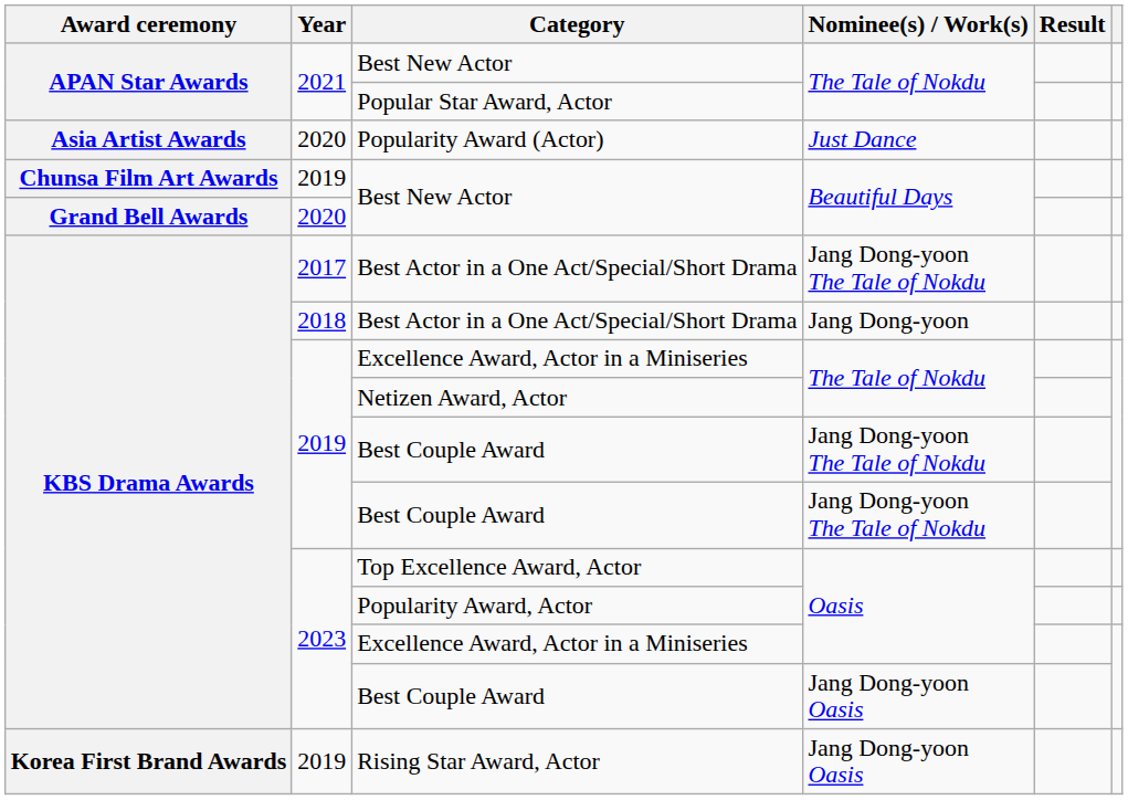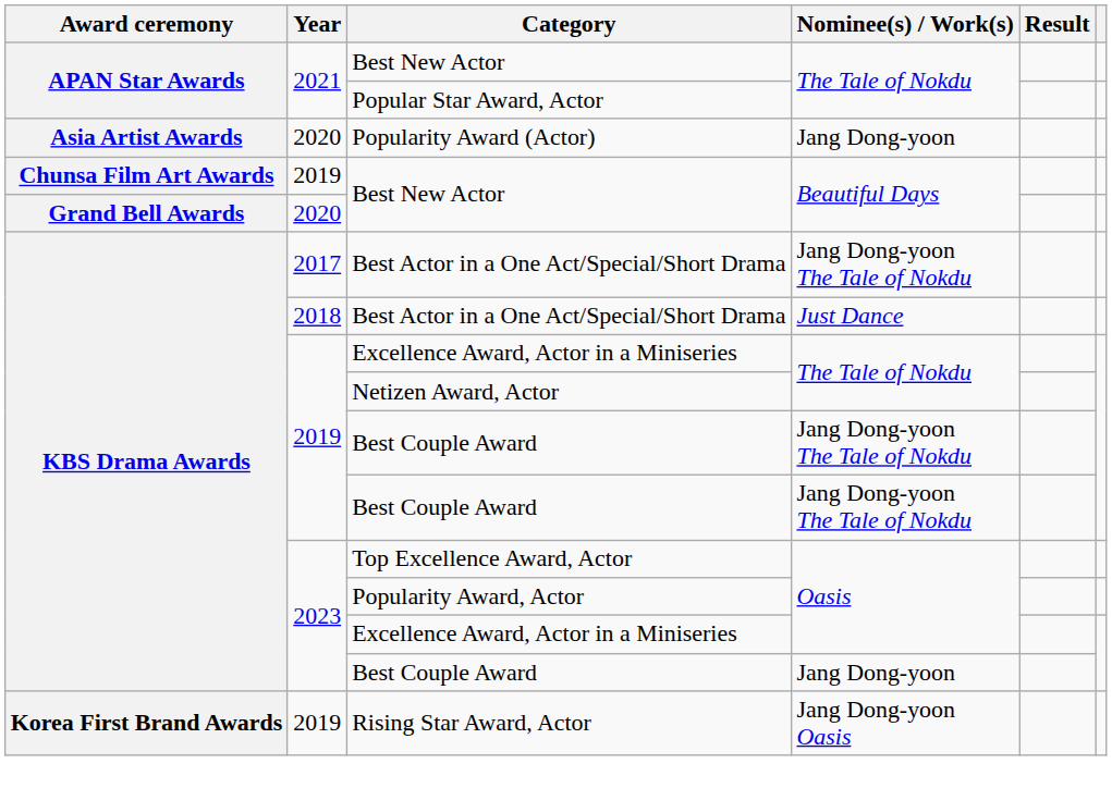 <table class="wikitable plainrowheaders sortable">
 <tr>
 <th scope="col">Award ceremony</th>
 <th scope="col">Year</th>
 <th scope="col">Category</th>
 <th scope="col">Nominee(s) / Work(s)</th>
 <th scope="col">Result</th>
 <th scope="col" class="unsortable"></th>
 </tr>
 <tr>
 <th scope="row"  rowspan="2"><a href='#'>APAN Star Awards</a></th>
 <td rowspan="2" style="text-align:center"><a href='#'>2021</a></td>
 <td>Best New Actor</td>
 <td rowspan="2"><em><a href='#'>The Tale of Nokdu</a></em></td>
 <td></td>
 <td style="text-align:center"></td>
 </tr>
 <tr>
 <td>Popular Star Award, Actor</td>
 <td></td>
 <td style="text-align:center"></td>
 </tr>
 <tr>
 <th scope="row"><a href='#'>Asia Artist Awards</a></th>
 <td style="text-align:center">2020</td>
 <td>Popularity Award (Actor)</td>
-<td><em><a href='#'>Just Dance</a></em></td>
+<td>Jang Dong-yoon</td>
 <td></td>
 <td style="text-align:center"></td>
 </tr>
 <tr>
 <th scope="row"><a href='#'>Chunsa Film Art Awards</a></th>
 <td style="text-align:center">2019</td>
 <td rowspan="2">Best New Actor</td>
 <td rowspan="2"><em><a href='#'>Beautiful Days</a></em></td>
 <td></td>
 <td style="text-align:center"></td>
 </tr>
 <tr>
 <th scope="row"><a href='#'>Grand Bell Awards</a></th>
 <td style="text-align:center"><a href='#'>2020</a></td>
 <td></td>
 <td style="text-align:center"></td>
 </tr>
 <tr>
 <th scope="row" rowspan="10"><a href='#'>KBS Drama Awards</a></th>
 <td style="text-align:center"><a href='#'>2017</a></td>
 <td>Best Actor in a One Act/Special/Short Drama</td>
 <td>Jang Dong-yoon <br><em><a href='#'>The Tale of Nokdu</a></em></td>
 <td></td>
 <td style="text-align:center"></td>
 </tr>
 <tr>
 <td style="text-align:center"><a href='#'>2018</a></td>
 <td>Best Actor in a One Act/Special/Short Drama</td>
-<td>Jang Dong-yoon</td>
+<td><em><a href='#'>Just Dance</a></em></td>
 <td></td>
 <td style="text-align:center"></td>
 </tr>
 <tr>
 <td rowspan="4" style="text-align:center"><a href='#'>2019</a></td>
 <td>Excellence Award, Actor in a Miniseries</td>
 <td rowspan="2"><em><a href='#'>The Tale of Nokdu</a></em></td>
 <td></td>
 <td rowspan="4" style="text-align:center"></td>
 </tr>
 <tr>
 <td>Netizen Award, Actor</td>
 <td></td>
 </tr>
 <tr>
 <td>Best Couple Award</td>
 <td>Jang Dong-yoon <br><em><a href='#'>The Tale of Nokdu</a></em></td>
 <td></td>
 </tr>
 <tr>
 <td>Best Couple Award</td>
 <td>Jang Dong-yoon <br> <em><a href='#'>The Tale of Nokdu</a></em></td>
 <td></td>
 </tr>
 <tr>
 <td rowspan="4" style="text-align:center"><a href='#'>2023</a></td>
 <td>Top Excellence Award, Actor</td>
 <td rowspan="3"><em><a href='#'>Oasis</a></em></td>
 <td></td>
 <td style="text-align:center"></td>
 </tr>
 <tr>
 <td>Popularity Award, Actor</td>
 <td></td>
 <td style="text-align:center"></td>
 </tr>
 <tr>
 <td>Excellence Award, Actor in a Miniseries</td>
 <td></td>
 <td rowspan="2" style="text-align:center"></td>
 </tr>
 <tr>
 <td>Best Couple Award</td>
-<td>Jang Dong-yoon <br> <em><a href='#'>Oasis</a></em></td>
+<td>Jang Dong-yoon</td>
 <td></td>
 </tr>
 <tr>
 <th scope="row">Korea First Brand Awards</th>
 <td style="text-align:center">2019</td>
 <td>Rising Star Award, Actor</td>
 <td>Jang Dong-yoon <br> <em><a href='#'>Oasis</a></em></td>
 <td></td>
 <td style="text-align:center"></td>
 </tr>
 </table>
